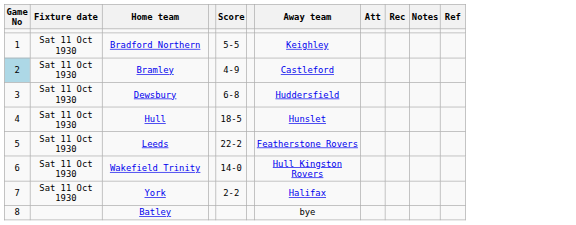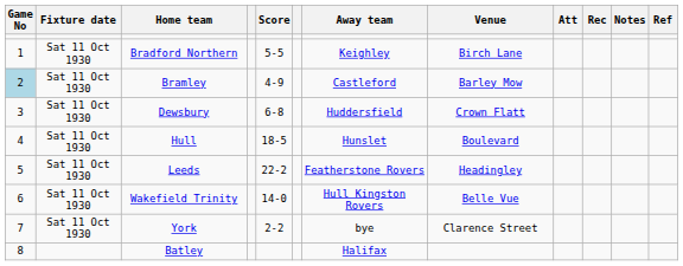 <table class="wikitable" style="text-align:center;">
 <tr>
 <th width=20 abbr="No">Game No</th>
 <th width=100 abbr="Date">Fixture date</th>
 <th width=150 abbr="Home team">Home team</th>
 <th width=5 abbr="space"></th>
 <th width=20 abbr="Score">Score</th>
 <th width=5 abbr="space"></th>
 <th width=150 abbr="Away team">Away team</th>
+<th width=150 abbr="Venue">Venue</th>
 <th width=30 abbr="Att">Att</th>
 <th width=30 abbr="Rec">Rec</th>
 <th width=20 abbr="Notes">Notes</th>
 <th width=30 abbr="Ref">Ref</th>
 </tr>
 <tr>
+<td></td>
 <td></td>
 <td></td>
 <td></td>
 <td></td>
 <td></td>
 <td></td>
 <td></td>
 <td></td>
 <td></td>
 <td></td>
 <td></td>
 </tr>
 <tr>
 <td>1</td>
 <td>Sat 11 Oct 1930</td>
 <td><a href='#'>Bradford Northern</a></td>
 <td></td>
 <td>5-5</td>
 <td></td>
 <td><a href='#'>Keighley</a></td>
+<td><a href='#'>Birch Lane</a></td>
 <td></td>
 <td></td>
 <td></td>
 <td></td>
 </tr>
 <tr>
 <td style="background: lightblue;">2</td>
 <td>Sat 11 Oct 1930</td>
 <td><a href='#'>Bramley</a></td>
 <td></td>
 <td>4-9</td>
 <td></td>
 <td><a href='#'>Castleford</a></td>
+<td><a href='#'>Barley Mow</a></td>
 <td></td>
 <td></td>
 <td></td>
 <td></td>
 </tr>
 <tr>
 <td>3</td>
 <td>Sat 11 Oct 1930</td>
 <td><a href='#'>Dewsbury</a></td>
 <td></td>
 <td>6-8</td>
 <td></td>
 <td><a href='#'>Huddersfield</a></td>
+<td><a href='#'>Crown Flatt</a></td>
 <td></td>
 <td></td>
 <td></td>
 <td></td>
 </tr>
 <tr>
 <td>4</td>
 <td>Sat 11 Oct 1930</td>
 <td><a href='#'>Hull</a></td>
 <td></td>
 <td>18-5</td>
 <td></td>
 <td><a href='#'>Hunslet</a></td>
+<td><a href='#'>Boulevard</a></td>
 <td></td>
 <td></td>
 <td></td>
 <td></td>
 </tr>
 <tr>
 <td>5</td>
 <td>Sat 11 Oct 1930</td>
 <td><a href='#'>Leeds</a></td>
 <td></td>
 <td>22-2</td>
 <td></td>
 <td><a href='#'>Featherstone Rovers</a></td>
+<td><a href='#'>Headingley</a></td>
 <td></td>
 <td></td>
 <td></td>
 <td></td>
 </tr>
 <tr>
 <td>6</td>
 <td>Sat 11 Oct 1930</td>
 <td><a href='#'>Wakefield Trinity</a></td>
 <td></td>
 <td>14-0</td>
 <td></td>
 <td><a href='#'>Hull Kingston Rovers</a></td>
+<td><a href='#'>Belle Vue</a></td>
 <td></td>
 <td></td>
 <td></td>
 <td></td>
 </tr>
 <tr>
 <td>7</td>
 <td>Sat 11 Oct 1930</td>
 <td><a href='#'>York</a></td>
 <td></td>
 <td>2-2</td>
 <td></td>
-<td><a href='#'>Halifax</a></td>
+<td>bye</td>
+<td>Clarence Street</td>
 <td></td>
 <td></td>
 <td></td>
 <td></td>
 </tr>
 <tr>
 <td>8</td>
 <td></td>
 <td><a href='#'>Batley</a></td>
 <td></td>
 <td></td>
 <td></td>
-<td>bye</td>
+<td><a href='#'>Halifax</a></td>
+<td></td>
 <td></td>
 <td></td>
 <td></td>
 <td></td>
 </tr>
 </table>
